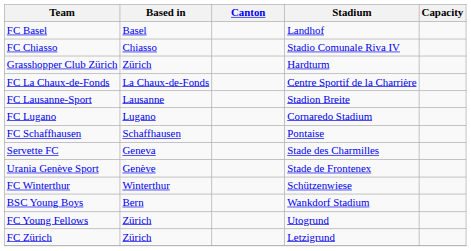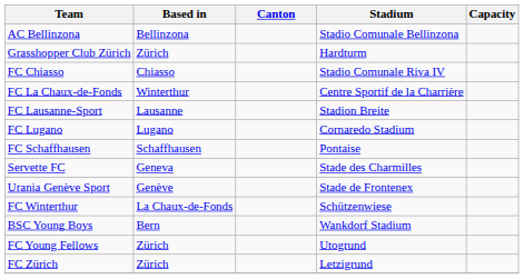 <table class="wikitable sortable" style="text-align: left;">
 <tr>
 <th>Team</th>
 <th>Based in</th>
 <th width="100"><a href='#'>Canton</a></th>
 <th>Stadium</th>
 <th>Capacity</th>
 </tr>
 <tr>
-<td><a href='#'>FC Basel</a></td>
-<td><a href='#'>Basel</a></td>
+<td><a href='#'>AC Bellinzona</a></td>
+<td><a href='#'>Bellinzona</a></td>
 <td></td>
-<td><a href='#'>Landhof</a></td>
+<td><a href='#'>Stadio Comunale Bellinzona</a></td>
+<td></td>
+</tr>
+<tr>
+<td><a href='#'>Grasshopper Club Zürich</a></td>
+<td><a href='#'>Zürich</a></td>
+<td></td>
+<td><a href='#'>Hardturm</a></td>
 <td></td>
 </tr>
 <tr>
 <td><a href='#'>FC Chiasso</a></td>
 <td><a href='#'>Chiasso</a></td>
 <td></td>
 <td><a href='#'>Stadio Comunale Riva IV</a></td>
 <td></td>
 </tr>
 <tr>
-<td><a href='#'>Grasshopper Club Zürich</a></td>
-<td><a href='#'>Zürich</a></td>
-<td></td>
-<td><a href='#'>Hardturm</a></td>
-<td></td>
-</tr>
-<tr>
 <td><a href='#'>FC La Chaux-de-Fonds</a></td>
-<td><a href='#'>La Chaux-de-Fonds</a></td>
+<td><a href='#'>Winterthur</a></td>
 <td></td>
 <td><a href='#'>Centre Sportif de la Charrière</a></td>
 <td></td>
 </tr>
 <tr>
 <td><a href='#'>FC Lausanne-Sport</a></td>
 <td><a href='#'>Lausanne</a></td>
 <td></td>
 <td><a href='#'>Stadion Breite</a></td>
 <td></td>
 </tr>
 <tr>
 <td><a href='#'>FC Lugano</a></td>
 <td><a href='#'>Lugano</a></td>
 <td></td>
 <td><a href='#'>Cornaredo Stadium</a></td>
 <td></td>
 </tr>
 <tr>
 <td><a href='#'>FC Schaffhausen</a></td>
 <td><a href='#'>Schaffhausen</a></td>
 <td></td>
 <td><a href='#'>Pontaise</a></td>
 <td></td>
 </tr>
 <tr>
 <td><a href='#'>Servette FC</a></td>
 <td><a href='#'>Geneva</a></td>
 <td></td>
 <td><a href='#'>Stade des Charmilles</a></td>
 <td></td>
 </tr>
 <tr>
 <td><a href='#'>Urania Genève Sport</a></td>
 <td><a href='#'>Genève</a></td>
 <td></td>
 <td><a href='#'>Stade de Frontenex</a></td>
 <td></td>
 </tr>
 <tr>
 <td><a href='#'>FC Winterthur</a></td>
-<td><a href='#'>Winterthur</a></td>
+<td><a href='#'>La Chaux-de-Fonds</a></td>
 <td></td>
 <td><a href='#'>Schützenwiese</a></td>
 <td></td>
 </tr>
 <tr>
 <td><a href='#'>BSC Young Boys</a></td>
 <td><a href='#'>Bern</a></td>
 <td></td>
 <td><a href='#'>Wankdorf Stadium</a></td>
 <td></td>
 </tr>
 <tr>
 <td><a href='#'>FC Young Fellows</a></td>
 <td><a href='#'>Zürich</a></td>
 <td></td>
 <td><a href='#'>Utogrund</a></td>
 <td></td>
 </tr>
 <tr>
 <td><a href='#'>FC Zürich</a></td>
 <td><a href='#'>Zürich</a></td>
 <td></td>
 <td><a href='#'>Letzigrund</a></td>
 <td></td>
 </tr>
 <tr>
 </tr>
 </table>
